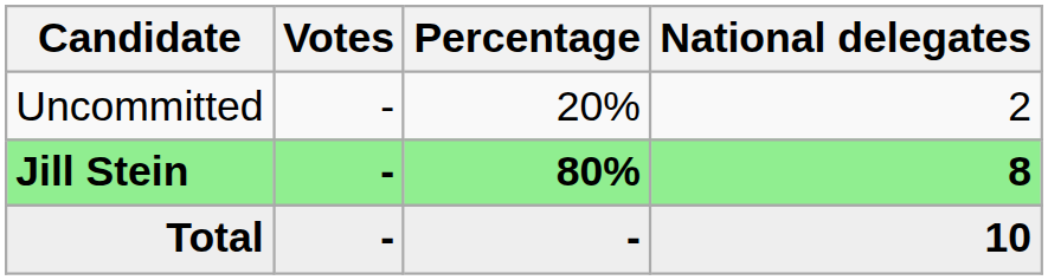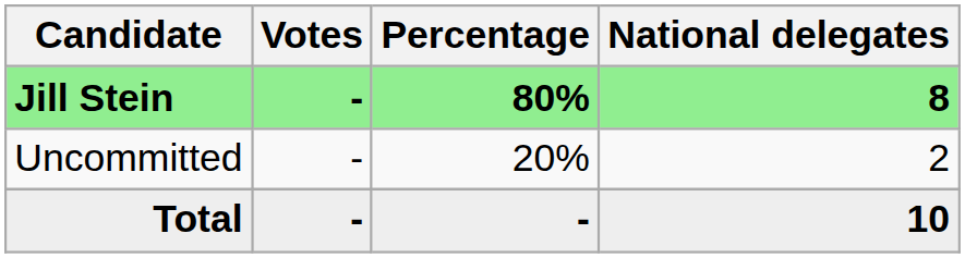 <table class="wikitable" style="text-align:right;">
 <tr>
 <th>Candidate</th>
 <th>Votes</th>
 <th>Percentage</th>
 <th>National delegates</th>
 </tr>
+<tr style="background:lightgreen;">
+<td style="text-align:left;"><strong>Jill Stein</strong></td>
+<td><strong>-</strong></td>
+<td><strong>80%</strong></td>
+<td><strong>8</strong></td>
+</tr>
 <tr>
 <td style="text-align:left;">Uncommitted</td>
 <td>-</td>
 <td>20%</td>
 <td>2</td>
-</tr>
-<tr style="background:lightgreen;">
-<td style="text-align:left;"><strong>Jill Stein</strong></td>
-<td><strong>-</strong></td>
-<td><strong>80%</strong></td>
-<td><strong>8</strong></td>
 </tr>
 <tr>
 </tr>
 <tr style="background:#eee;">
 <td style="margin-right:0.50px"><strong>Total</strong></td>
 <td style="margin-right:0.50px"><strong>-</strong></td>
 <td style="margin-right:0.50px"><strong>-</strong></td>
 <td style="margin-right:0.50px"><strong>10</strong></td>
 </tr>
 </table>
